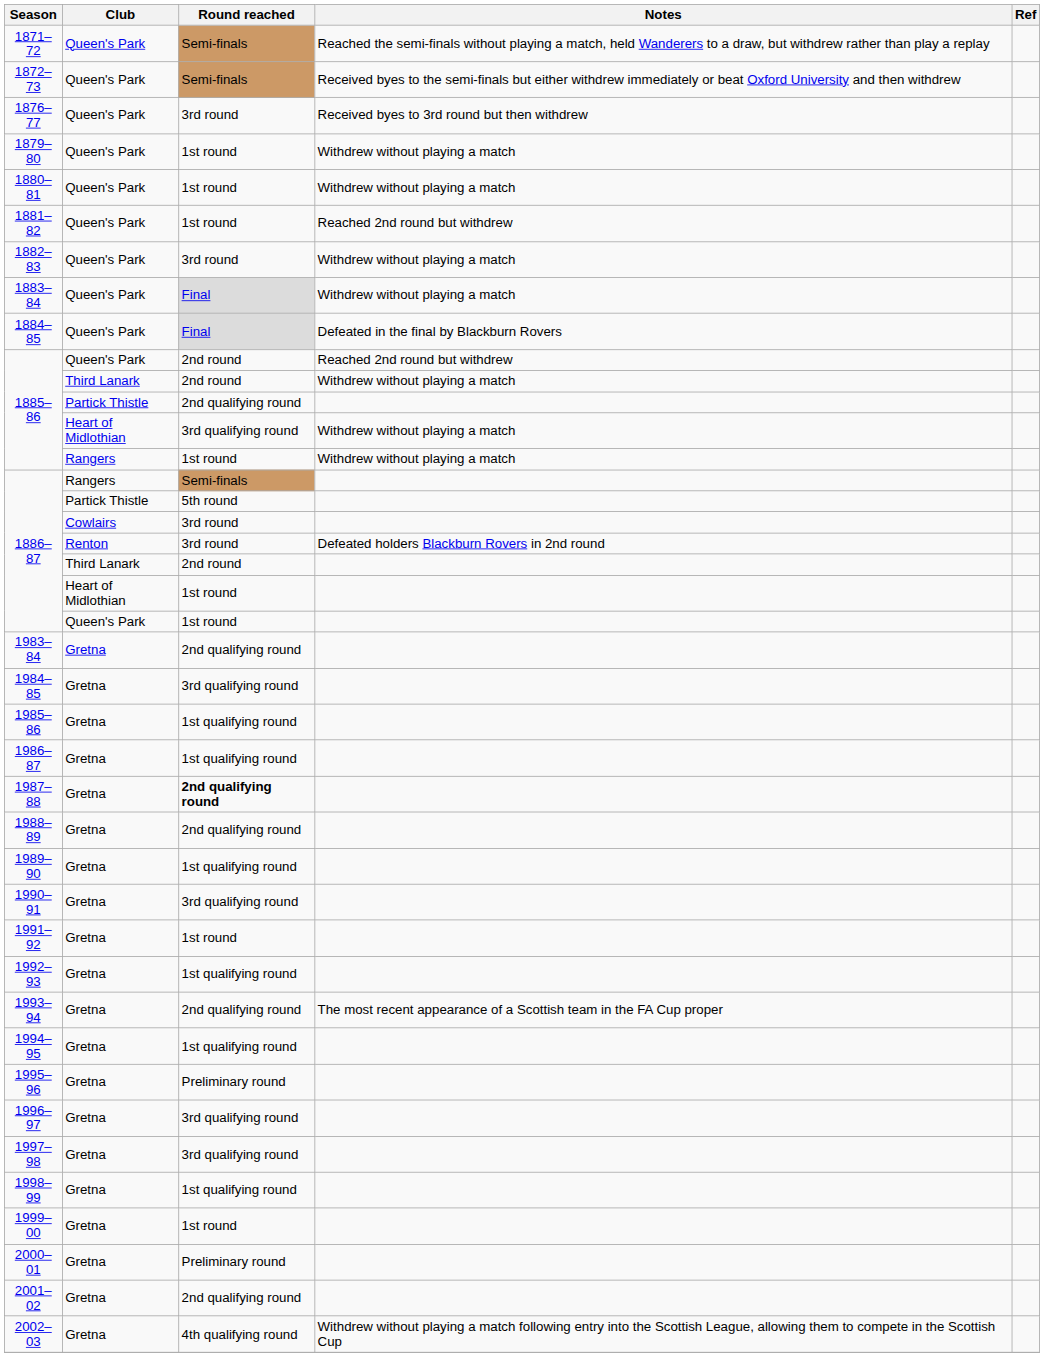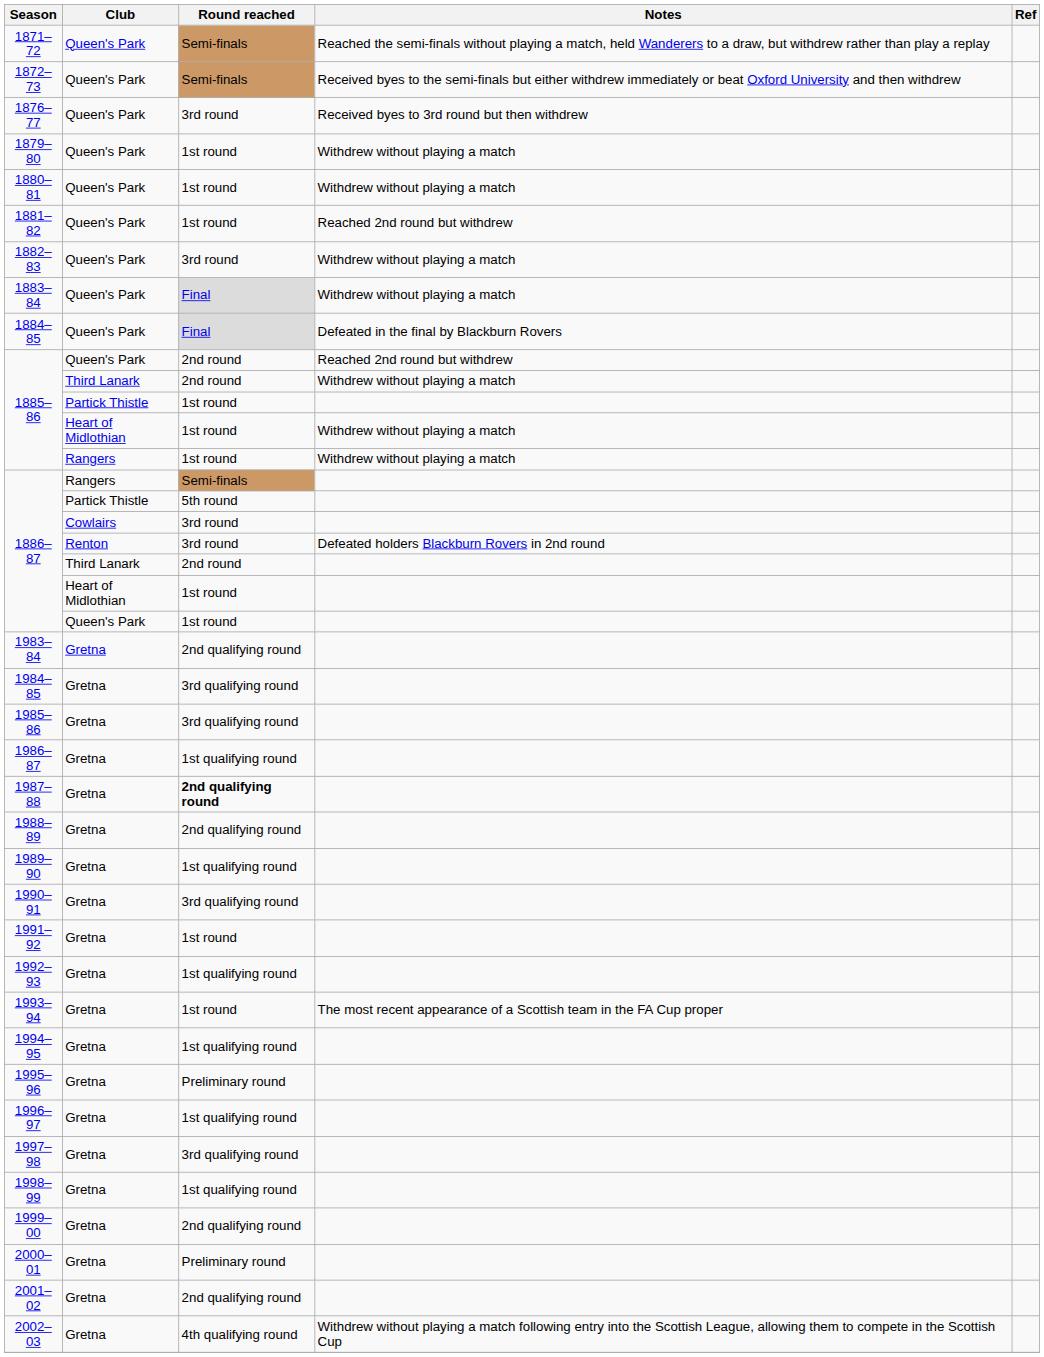 <table class=wikitable style="text-align:left">
 <tr>
 <th>Season</th>
 <th>Club</th>
 <th>Round reached</th>
 <th>Notes</th>
 <th>Ref</th>
 </tr>
 <tr>
 <td align=center><a href='#'>1871–72</a></td>
 <td><a href='#'>Queen's Park</a></td>
 <td bgcolor=cc9966>Semi-finals</td>
 <td>Reached the semi-finals without playing a match, held <a href='#'>Wanderers</a> to a draw, but withdrew rather than play a replay</td>
 <td align=center></td>
 </tr>
 <tr>
 <td align=center><a href='#'>1872–73</a></td>
 <td>Queen's Park</td>
 <td bgcolor=cc9966>Semi-finals</td>
 <td>Received byes to the semi-finals but either withdrew immediately or beat <a href='#'>Oxford University</a> and then withdrew</td>
 <td align=center></td>
 </tr>
 <tr>
 <td align=center><a href='#'>1876–77</a></td>
 <td>Queen's Park</td>
 <td>3rd round</td>
 <td>Received byes to 3rd round but then withdrew</td>
 <td align=center></td>
 </tr>
 <tr>
 <td align=center><a href='#'>1879–80</a></td>
 <td>Queen's Park</td>
 <td>1st round</td>
 <td>Withdrew without playing a match</td>
 <td align=center></td>
 </tr>
 <tr>
 <td align=center><a href='#'>1880–81</a></td>
 <td>Queen's Park</td>
 <td>1st round</td>
 <td>Withdrew without playing a match</td>
 <td align=center></td>
 </tr>
 <tr>
 <td align=center><a href='#'>1881–82</a></td>
 <td>Queen's Park</td>
 <td>1st round</td>
 <td>Reached 2nd round but withdrew</td>
 <td align=center></td>
 </tr>
 <tr>
 <td align=center><a href='#'>1882–83</a></td>
 <td>Queen's Park</td>
 <td>3rd round</td>
 <td>Withdrew without playing a match</td>
 <td align=center></td>
 </tr>
 <tr>
 <td align=center><a href='#'>1883–84</a></td>
 <td>Queen's Park</td>
 <td bgcolor=dcdcdc><a href='#'>Final</a></td>
 <td>Withdrew without playing a match</td>
 <td align=center></td>
 </tr>
 <tr>
 <td align=center><a href='#'>1884–85</a></td>
 <td>Queen's Park</td>
 <td bgcolor=dcdcdc><a href='#'>Final</a></td>
 <td>Defeated in the final by Blackburn Rovers</td>
 <td align=center></td>
 </tr>
 <tr>
 <td align=center rowspan=5><a href='#'>1885–86</a></td>
 <td>Queen's Park</td>
 <td>2nd round</td>
 <td>Reached 2nd round but withdrew</td>
 <td align=center></td>
 </tr>
 <tr>
 <td><a href='#'>Third Lanark</a></td>
 <td>2nd round</td>
 <td>Withdrew without playing a match</td>
 <td align=center></td>
 </tr>
 <tr>
 <td><a href='#'>Partick Thistle</a></td>
-<td>2nd qualifying round</td>
+<td>1st round</td>
 <td></td>
 <td align=center></td>
 </tr>
 <tr>
 <td><a href='#'>Heart of Midlothian</a></td>
-<td>3rd qualifying round</td>
+<td>1st round</td>
 <td>Withdrew without playing a match</td>
 <td align=center></td>
 </tr>
 <tr>
 <td><a href='#'>Rangers</a></td>
 <td>1st round</td>
 <td>Withdrew without playing a match</td>
 <td align=center></td>
 </tr>
 <tr>
 <td align=center rowspan=7><a href='#'>1886–87</a></td>
 <td>Rangers</td>
 <td bgcolor=cc9966>Semi-finals</td>
 <td></td>
 <td align=center></td>
 </tr>
 <tr>
 <td>Partick Thistle</td>
 <td>5th round</td>
 <td></td>
 <td align=center></td>
 </tr>
 <tr>
 <td><a href='#'>Cowlairs</a></td>
 <td>3rd round</td>
 <td></td>
 <td align=center></td>
 </tr>
 <tr>
 <td><a href='#'>Renton</a></td>
 <td>3rd round</td>
 <td>Defeated holders <a href='#'>Blackburn Rovers</a> in 2nd round</td>
 <td align=center></td>
 </tr>
 <tr>
 <td>Third Lanark</td>
 <td>2nd round</td>
 <td></td>
 <td align=center></td>
 </tr>
 <tr>
 <td>Heart of Midlothian</td>
 <td>1st round</td>
 <td></td>
 <td align=center></td>
 </tr>
 <tr>
 <td>Queen's Park</td>
 <td>1st round</td>
 <td></td>
 <td align=center></td>
 </tr>
 <tr>
 <td align=center><a href='#'>1983–84</a></td>
 <td><a href='#'>Gretna</a></td>
 <td>2nd qualifying round</td>
 <td></td>
 <td align=center></td>
 </tr>
 <tr>
 <td align=center><a href='#'>1984–85</a></td>
 <td>Gretna</td>
 <td>3rd qualifying round</td>
 <td></td>
 <td align=center></td>
 </tr>
 <tr>
 <td align=center><a href='#'>1985–86</a></td>
 <td>Gretna</td>
-<td>1st qualifying round</td>
+<td>3rd qualifying round</td>
 <td></td>
 <td align=center></td>
 </tr>
 <tr>
 <td align=center><a href='#'>1986–87</a></td>
 <td>Gretna</td>
 <td>1st qualifying round</td>
 <td></td>
 <td align=center></td>
 </tr>
 <tr>
 <td align=center><a href='#'>1987–88</a></td>
 <td>Gretna</td>
 <td><strong>2nd qualifying round</strong></td>
 <td></td>
 <td align=center></td>
 </tr>
 <tr>
 <td align=center><a href='#'>1988–89</a></td>
 <td>Gretna</td>
 <td>2nd qualifying round</td>
 <td></td>
 <td align=center></td>
 </tr>
 <tr>
 <td align=center><a href='#'>1989–90</a></td>
 <td>Gretna</td>
 <td>1st qualifying round</td>
 <td></td>
 <td align=center></td>
 </tr>
 <tr>
 <td align=center><a href='#'>1990–91</a></td>
 <td>Gretna</td>
 <td>3rd qualifying round</td>
 <td></td>
 <td align=center></td>
 </tr>
 <tr>
 <td align=center><a href='#'>1991–92</a></td>
 <td>Gretna</td>
 <td>1st round</td>
 <td></td>
 <td align=center></td>
 </tr>
 <tr>
 <td align=center><a href='#'>1992–93</a></td>
 <td>Gretna</td>
 <td>1st qualifying round</td>
 <td></td>
 <td align=center></td>
 </tr>
 <tr>
 <td align=center><a href='#'>1993–94</a></td>
 <td>Gretna</td>
-<td>2nd qualifying round</td>
+<td>1st round</td>
 <td>The most recent appearance of a Scottish team in the FA Cup proper</td>
 <td align=center></td>
 </tr>
 <tr>
 <td align=center><a href='#'>1994–95</a></td>
 <td>Gretna</td>
 <td>1st qualifying round</td>
 <td></td>
 <td align=center></td>
 </tr>
 <tr>
 <td align=center><a href='#'>1995–96</a></td>
 <td>Gretna</td>
 <td>Preliminary round</td>
 <td></td>
 <td align=center></td>
 </tr>
 <tr>
 <td align=center><a href='#'>1996–97</a></td>
 <td>Gretna</td>
-<td>3rd qualifying round</td>
+<td>1st qualifying round</td>
 <td></td>
 <td align=center></td>
 </tr>
 <tr>
 <td align=center><a href='#'>1997–98</a></td>
 <td>Gretna</td>
 <td>3rd qualifying round</td>
 <td></td>
 <td align=center></td>
 </tr>
 <tr>
 <td align=center><a href='#'>1998–99</a></td>
 <td>Gretna</td>
 <td>1st qualifying round</td>
 <td></td>
 <td align=center></td>
 </tr>
 <tr>
 <td align=center><a href='#'>1999–00</a></td>
 <td>Gretna</td>
-<td>1st round</td>
+<td>2nd qualifying round</td>
 <td></td>
 <td align=center></td>
 </tr>
 <tr>
 <td align=center><a href='#'>2000–01</a></td>
 <td>Gretna</td>
 <td>Preliminary round</td>
 <td></td>
 <td align=center></td>
 </tr>
 <tr>
 <td align=center><a href='#'>2001–02</a></td>
 <td>Gretna</td>
 <td>2nd qualifying round</td>
 <td></td>
 <td align=center></td>
 </tr>
 <tr>
 <td align=center><a href='#'>2002–03</a></td>
 <td>Gretna</td>
 <td>4th qualifying round</td>
 <td>Withdrew without playing a match following entry into the Scottish League, allowing them to compete in the Scottish Cup</td>
 <td align=center></td>
 </tr>
 <tr>
 </tr>
 </table>
